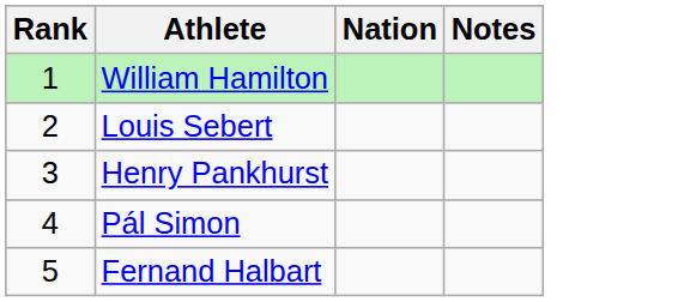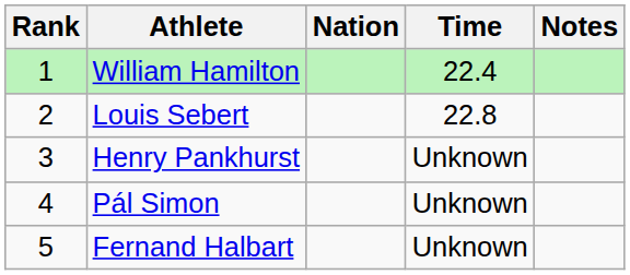 <table class="wikitable sortable" style="text-align:center">
 <tr>
 <th>Rank</th>
 <th>Athlete</th>
 <th>Nation</th>
+<th>Time</th>
 <th>Notes</th>
 </tr>
 <tr bgcolor=bbf3bb>
 <td>1</td>
 <td align=left><a href='#'>William Hamilton</a></td>
 <td align=left></td>
+<td>22.4</td>
 <td></td>
 </tr>
 <tr>
 <td>2</td>
 <td align=left><a href='#'>Louis Sebert</a></td>
 <td align=left></td>
+<td>22.8</td>
 <td></td>
 </tr>
 <tr>
 <td>3</td>
 <td align=left><a href='#'>Henry Pankhurst</a></td>
 <td align=left></td>
+<td data-sort-value=30.0>Unknown</td>
 <td></td>
 </tr>
 <tr>
 <td>4</td>
 <td align=left><a href='#'>Pál Simon</a></td>
 <td align=left></td>
+<td data-sort-value=30.0>Unknown</td>
 <td></td>
 </tr>
 <tr>
 <td>5</td>
 <td align=left><a href='#'>Fernand Halbart</a></td>
 <td align=left></td>
+<td data-sort-value=30.0>Unknown</td>
 <td></td>
 </tr>
 </table>
